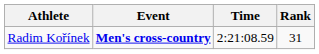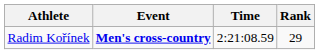 <table class=wikitable style=font-size:90%;text-align:center>
 <tr>
 <th>Athlete</th>
 <th>Event</th>
 <th>Time</th>
 <th>Rank</th>
 </tr>
 <tr>
 <td align=left><a href='#'>Radim Kořínek</a></td>
 <td align=left><strong><a href='#'>Men's cross-country</a></strong></td>
 <td>2:21:08.59</td>
-<td>31</td>
+<td>29</td>
 </tr>
 </table>
